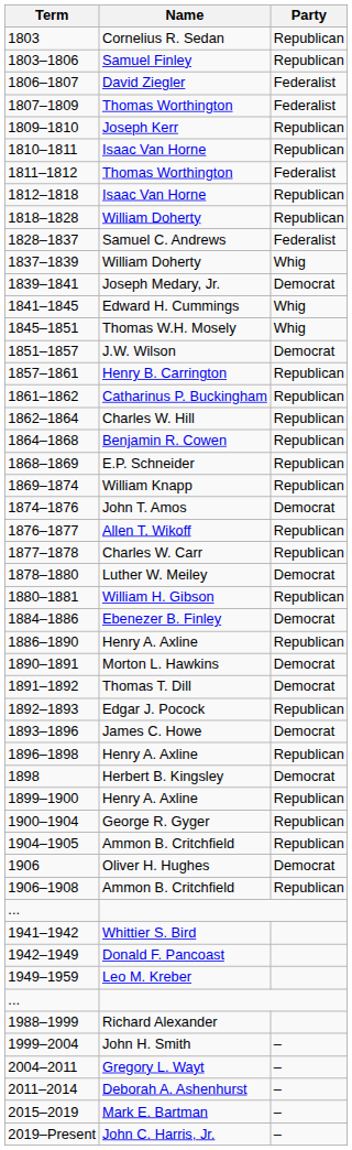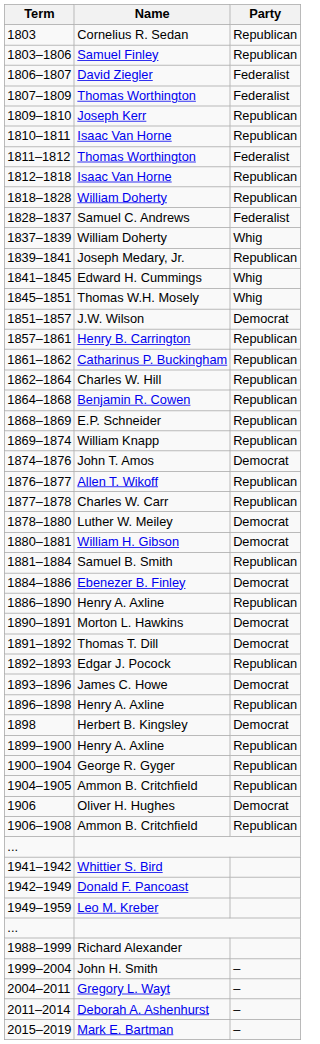 <table class="wikitable">
 <tr>
 <th>Term</th>
 <th>Name</th>
 <th>Party</th>
 </tr>
 <tr>
 <td>1803</td>
 <td>Cornelius R. Sedan</td>
 <td>Republican</td>
 </tr>
 <tr>
 <td>1803–1806</td>
 <td><a href='#'>Samuel Finley</a></td>
 <td>Republican</td>
 </tr>
 <tr>
 <td>1806–1807</td>
 <td><a href='#'>David Ziegler</a></td>
 <td>Federalist</td>
 </tr>
 <tr>
 <td>1807–1809</td>
 <td><a href='#'>Thomas Worthington</a></td>
 <td>Federalist</td>
 </tr>
 <tr>
 <td>1809–1810</td>
 <td><a href='#'>Joseph Kerr</a></td>
 <td>Republican</td>
 </tr>
 <tr>
 <td>1810–1811</td>
 <td><a href='#'>Isaac Van Horne</a></td>
 <td>Republican</td>
 </tr>
 <tr>
 <td>1811–1812</td>
 <td><a href='#'>Thomas Worthington</a></td>
 <td>Federalist</td>
 </tr>
 <tr>
 <td>1812–1818</td>
 <td><a href='#'>Isaac Van Horne</a></td>
 <td>Republican</td>
 </tr>
 <tr>
 <td>1818–1828</td>
 <td><a href='#'>William Doherty</a></td>
 <td>Republican</td>
 </tr>
 <tr>
 <td>1828–1837</td>
 <td>Samuel C. Andrews</td>
 <td>Federalist</td>
 </tr>
 <tr>
 <td>1837–1839</td>
 <td>William Doherty</td>
 <td>Whig</td>
 </tr>
 <tr>
 <td>1839–1841</td>
 <td>Joseph Medary, Jr.</td>
-<td>Democrat</td>
+<td>Republican</td>
 </tr>
 <tr>
 <td>1841–1845</td>
 <td>Edward H. Cummings</td>
 <td>Whig</td>
 </tr>
 <tr>
 <td>1845–1851</td>
 <td>Thomas W.H. Mosely</td>
 <td>Whig</td>
 </tr>
 <tr>
 <td>1851–1857</td>
 <td>J.W. Wilson</td>
 <td>Democrat</td>
 </tr>
 <tr>
 <td>1857–1861</td>
 <td><a href='#'>Henry B. Carrington</a></td>
 <td>Republican</td>
 </tr>
 <tr>
 <td>1861–1862</td>
 <td><a href='#'>Catharinus P. Buckingham</a></td>
 <td>Republican</td>
 </tr>
 <tr>
 <td>1862–1864</td>
 <td>Charles W. Hill</td>
 <td>Republican</td>
 </tr>
 <tr>
 <td>1864–1868</td>
 <td><a href='#'>Benjamin R. Cowen</a></td>
 <td>Republican</td>
 </tr>
 <tr>
 <td>1868–1869</td>
 <td>E.P. Schneider</td>
 <td>Republican</td>
 </tr>
 <tr>
 <td>1869–1874</td>
 <td>William Knapp</td>
 <td>Republican</td>
 </tr>
 <tr>
 <td>1874–1876</td>
 <td>John T. Amos</td>
 <td>Democrat</td>
 </tr>
 <tr>
 <td>1876–1877</td>
 <td><a href='#'>Allen T. Wikoff</a></td>
 <td>Republican</td>
 </tr>
 <tr>
 <td>1877–1878</td>
 <td>Charles W. Carr</td>
 <td>Republican</td>
 </tr>
 <tr>
 <td>1878–1880</td>
 <td>Luther W. Meiley</td>
 <td>Democrat</td>
 </tr>
 <tr>
 <td>1880–1881</td>
 <td><a href='#'>William H. Gibson</a></td>
+<td>Democrat</td>
+</tr>
+<tr>
+<td>1881–1884</td>
+<td>Samuel B. Smith</td>
 <td>Republican</td>
 </tr>
 <tr>
 <td>1884–1886</td>
 <td><a href='#'>Ebenezer B. Finley</a></td>
 <td>Democrat</td>
 </tr>
 <tr>
 <td>1886–1890</td>
 <td>Henry A. Axline</td>
 <td>Republican</td>
 </tr>
 <tr>
 <td>1890–1891</td>
 <td>Morton L. Hawkins</td>
 <td>Democrat</td>
 </tr>
 <tr>
 <td>1891–1892</td>
 <td>Thomas T. Dill</td>
 <td>Democrat</td>
 </tr>
 <tr>
 <td>1892–1893</td>
 <td>Edgar J. Pocock</td>
 <td>Republican</td>
 </tr>
 <tr>
 <td>1893–1896</td>
 <td>James C. Howe</td>
 <td>Democrat</td>
 </tr>
 <tr>
 <td>1896–1898</td>
 <td>Henry A. Axline</td>
 <td>Republican</td>
 </tr>
 <tr>
 <td>1898</td>
 <td>Herbert B. Kingsley</td>
 <td>Democrat</td>
 </tr>
 <tr>
 <td>1899–1900</td>
 <td>Henry A. Axline</td>
 <td>Republican</td>
 </tr>
 <tr>
 <td>1900–1904</td>
 <td>George R. Gyger</td>
 <td>Republican</td>
 </tr>
 <tr>
 <td>1904–1905</td>
 <td>Ammon B. Critchfield</td>
 <td>Republican</td>
 </tr>
 <tr>
 <td>1906</td>
 <td>Oliver H. Hughes</td>
 <td>Democrat</td>
 </tr>
 <tr>
 <td>1906–1908</td>
 <td>Ammon B. Critchfield</td>
 <td>Republican</td>
 </tr>
 <tr>
 <td>...</td>
 </tr>
 <tr>
 <td>1941–1942</td>
 <td><a href='#'>Whittier S. Bird</a></td>
 <td></td>
 </tr>
 <tr>
 <td>1942–1949</td>
 <td><a href='#'>Donald F. Pancoast</a></td>
 <td></td>
 </tr>
 <tr>
 <td>1949–1959</td>
 <td><a href='#'>Leo M. Kreber</a></td>
 <td></td>
 </tr>
 <tr>
 <td>...</td>
 </tr>
 <tr>
 <td>1988–1999</td>
 <td>Richard Alexander</td>
 <td></td>
 </tr>
 <tr>
 <td>1999–2004</td>
 <td>John H. Smith</td>
 <td>–</td>
 </tr>
 <tr>
 <td>2004–2011</td>
 <td><a href='#'>Gregory L. Wayt</a></td>
 <td>–</td>
 </tr>
 <tr>
 <td>2011–2014</td>
 <td><a href='#'>Deborah A. Ashenhurst</a></td>
 <td>–</td>
 </tr>
 <tr>
 <td>2015–2019</td>
 <td><a href='#'>Mark E. Bartman</a></td>
 <td>–</td>
 </tr>
-<tr>
-<td>2019–Present</td>
-<td><a href='#'>John C. Harris, Jr.</a></td>
-<td>–</td>
-</tr>
 </table>
